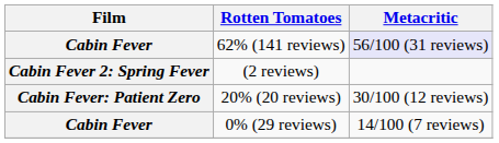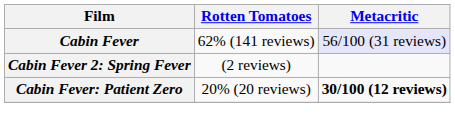 <table class="wikitable" style="text-align:center; width=70%;">
 <tr>
 <th scope="col">Film</th>
 <th scope="col"><a href='#'>Rotten Tomatoes</a></th>
 <th scope="col"><a href='#'>Metacritic</a></th>
 </tr>
 <tr>
 <th scope="row"><em>Cabin Fever</em> </th>
 <td>62% (141 reviews)</td>
 <td style="background: lavender;">56/100 (31 reviews)</td>
 </tr>
 <tr>
 <th scope="row"><em>Cabin Fever 2: Spring Fever</em></th>
 <td> (2 reviews)</td>
 <td></td>
 </tr>
 <tr>
 <th scope="row"><em>Cabin Fever: Patient Zero</em></th>
 <td>20% (20 reviews)</td>
-<td>30/100 (12 reviews)</td>
-</tr>
-<tr>
-<th scope="row"><em>Cabin Fever</em> </th>
-<td>0% (29 reviews)</td>
-<td>14/100 (7 reviews)</td>
+<td><strong>30/100 (12 reviews)</strong></td>
 </tr>
 <tr>
 </tr>
 </table>
